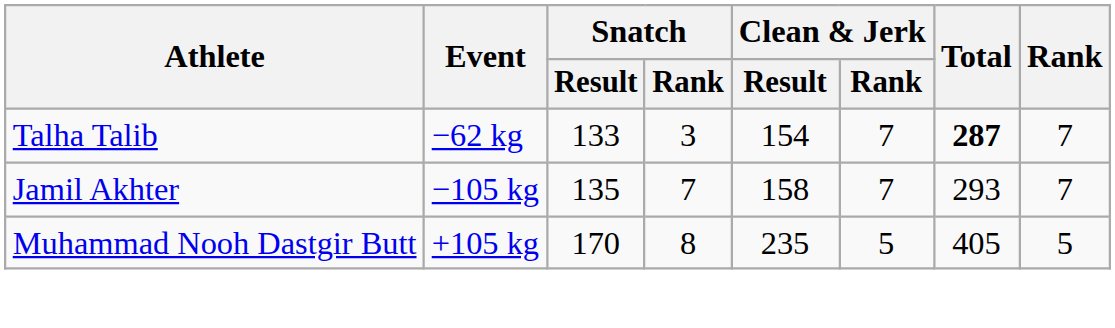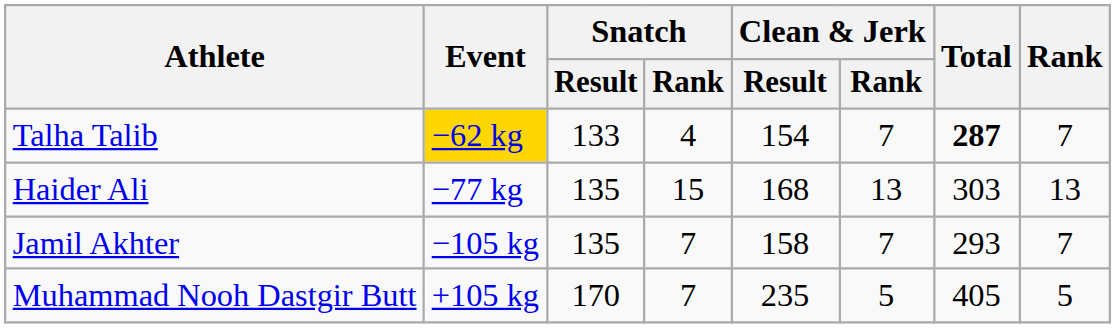 <table class="wikitable" style="font-size:90%">
 <tr>
 <th rowspan="2">Athlete</th>
 <th rowspan="2">Event</th>
 <th colspan="2">Snatch</th>
 <th colspan="2">Clean & Jerk</th>
 <th rowspan="2">Total</th>
 <th rowspan="2">Rank</th>
 </tr>
 <tr style="font-size:95%">
 <th>Result</th>
 <th>Rank</th>
 <th>Result</th>
 <th>Rank</th>
 </tr>
 <tr align=center>
 <td align=left><a href='#'>Talha Talib</a></td>
-<td align=left><a href='#'>−62 kg</a></td>
+<td align=left style="background: gold;"><a href='#'>−62 kg</a></td>
 <td>133</td>
-<td>3</td>
+<td>4</td>
 <td>154</td>
 <td>7</td>
 <td><strong>287</strong></td>
 <td>7</td>
+</tr>
+<tr align=center>
+<td align=left><a href='#'>Haider Ali</a></td>
+<td align=left><a href='#'>−77 kg</a></td>
+<td>135</td>
+<td>15</td>
+<td>168</td>
+<td>13</td>
+<td>303</td>
+<td>13</td>
 </tr>
 <tr align=center>
 <td align=left><a href='#'>Jamil Akhter</a></td>
 <td align=left><a href='#'>−105 kg</a></td>
 <td>135</td>
 <td>7</td>
 <td>158</td>
 <td>7</td>
 <td>293</td>
 <td>7</td>
 </tr>
 <tr align=center>
 <td align=left><a href='#'>Muhammad Nooh Dastgir Butt</a></td>
 <td align=left><a href='#'>+105 kg</a></td>
 <td>170</td>
-<td>8</td>
+<td>7</td>
 <td>235</td>
 <td>5</td>
 <td>405</td>
 <td>5</td>
 </tr>
 </table>
